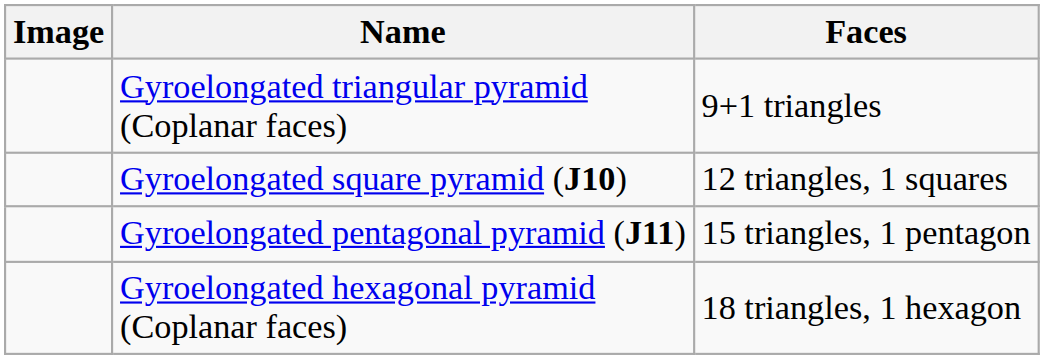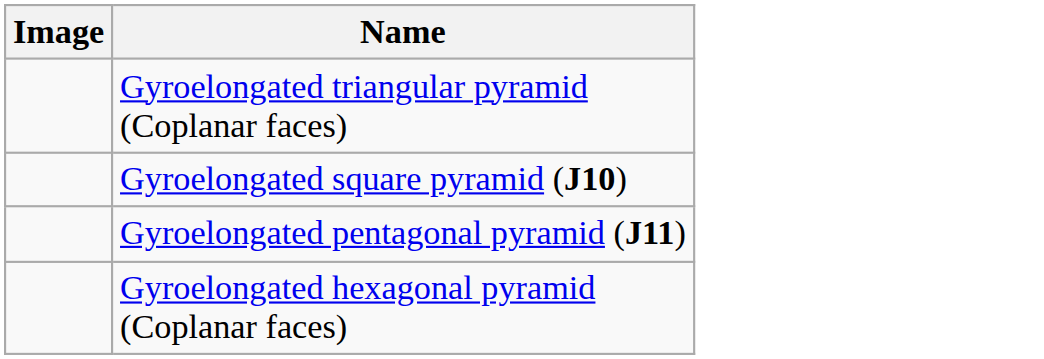 <table class="wikitable">
 <tr>
 <th>Image</th>
 <th>Name</th>
-<th>Faces</th>
 </tr>
 <tr>
 <td></td>
 <td><a href='#'>Gyroelongated triangular pyramid</a><br>(Coplanar faces)</td>
-<td>9+1 triangles</td>
 </tr>
 <tr>
 <td></td>
 <td><a href='#'>Gyroelongated square pyramid</a> (<strong>J10</strong>)</td>
-<td>12 triangles, 1 squares</td>
 </tr>
 <tr>
 <td></td>
 <td><a href='#'>Gyroelongated pentagonal pyramid</a> (<strong>J11</strong>)</td>
-<td>15 triangles, 1 pentagon</td>
 </tr>
 <tr>
 <td></td>
 <td><a href='#'>Gyroelongated hexagonal pyramid</a><br>(Coplanar faces)</td>
-<td>18 triangles, 1 hexagon</td>
 </tr>
 </table>
